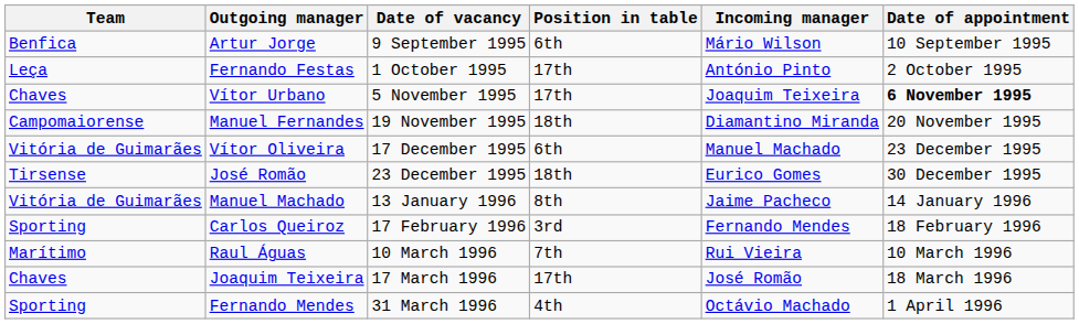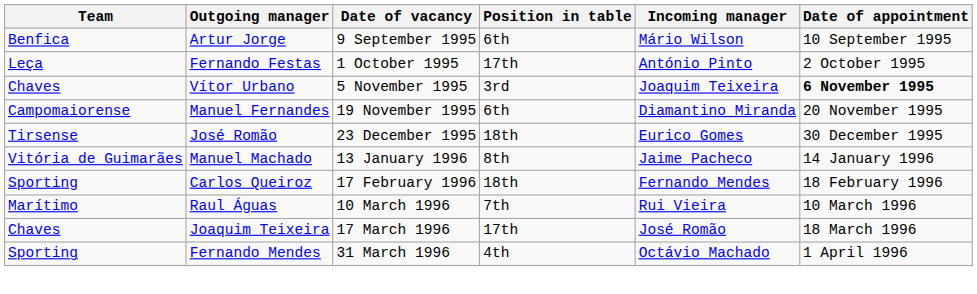 <table class="wikitable sortable">
 <tr>
 <th>Team</th>
 <th>Outgoing manager</th>
 <th>Date of vacancy</th>
 <th>Position in table</th>
 <th>Incoming manager</th>
 <th>Date of appointment</th>
 </tr>
 <tr>
 <td><a href='#'>Benfica</a></td>
 <td> <a href='#'>Artur Jorge</a></td>
 <td>9 September 1995</td>
 <td>6th</td>
 <td> <a href='#'>Mário Wilson</a></td>
 <td>10 September 1995</td>
 </tr>
 <tr>
 <td><a href='#'>Leça</a></td>
 <td> <a href='#'>Fernando Festas</a></td>
 <td>1 October 1995</td>
 <td>17th</td>
 <td> <a href='#'>António Pinto</a></td>
 <td>2 October 1995</td>
 </tr>
 <tr>
 <td><a href='#'>Chaves</a></td>
 <td> <a href='#'>Vítor Urbano</a></td>
 <td>5 November 1995</td>
-<td>17th</td>
+<td>3rd</td>
 <td> <a href='#'>Joaquim Teixeira</a></td>
 <td><strong>6 November 1995</strong></td>
 </tr>
 <tr>
 <td><a href='#'>Campomaiorense</a></td>
 <td> <a href='#'>Manuel Fernandes</a></td>
 <td>19 November 1995</td>
-<td>18th</td>
+<td>6th</td>
 <td> <a href='#'>Diamantino Miranda</a></td>
 <td>20 November 1995</td>
-</tr>
-<tr>
-<td><a href='#'>Vitória de Guimarães</a></td>
-<td> <a href='#'>Vítor Oliveira</a></td>
-<td>17 December 1995</td>
-<td>6th</td>
-<td> <a href='#'>Manuel Machado</a></td>
-<td>23 December 1995</td>
 </tr>
 <tr>
 <td><a href='#'>Tirsense</a></td>
 <td> <a href='#'>José Romão</a></td>
 <td>23 December 1995</td>
 <td>18th</td>
 <td> <a href='#'>Eurico Gomes</a></td>
 <td>30 December 1995</td>
 </tr>
 <tr>
 <td><a href='#'>Vitória de Guimarães</a></td>
 <td> <a href='#'>Manuel Machado</a></td>
 <td>13 January 1996</td>
 <td>8th</td>
 <td> <a href='#'>Jaime Pacheco</a></td>
 <td>14 January 1996</td>
 </tr>
 <tr>
 <td><a href='#'>Sporting</a></td>
 <td> <a href='#'>Carlos Queiroz</a></td>
 <td>17 February 1996</td>
-<td>3rd</td>
+<td>18th</td>
 <td> <a href='#'>Fernando Mendes</a></td>
 <td>18 February 1996</td>
 </tr>
 <tr>
 <td><a href='#'>Marítimo</a></td>
 <td> <a href='#'>Raul Águas</a></td>
 <td>10 March 1996</td>
 <td>7th</td>
 <td> <a href='#'>Rui Vieira</a></td>
 <td>10 March 1996</td>
 </tr>
 <tr>
 <td><a href='#'>Chaves</a></td>
 <td> <a href='#'>Joaquim Teixeira</a></td>
 <td>17 March 1996</td>
 <td>17th</td>
 <td> <a href='#'>José Romão</a></td>
 <td>18 March 1996</td>
 </tr>
 <tr>
 <td><a href='#'>Sporting</a></td>
 <td> <a href='#'>Fernando Mendes</a></td>
 <td>31 March 1996</td>
 <td>4th</td>
 <td> <a href='#'>Octávio Machado</a></td>
 <td>1 April 1996</td>
 </tr>
 </table>
